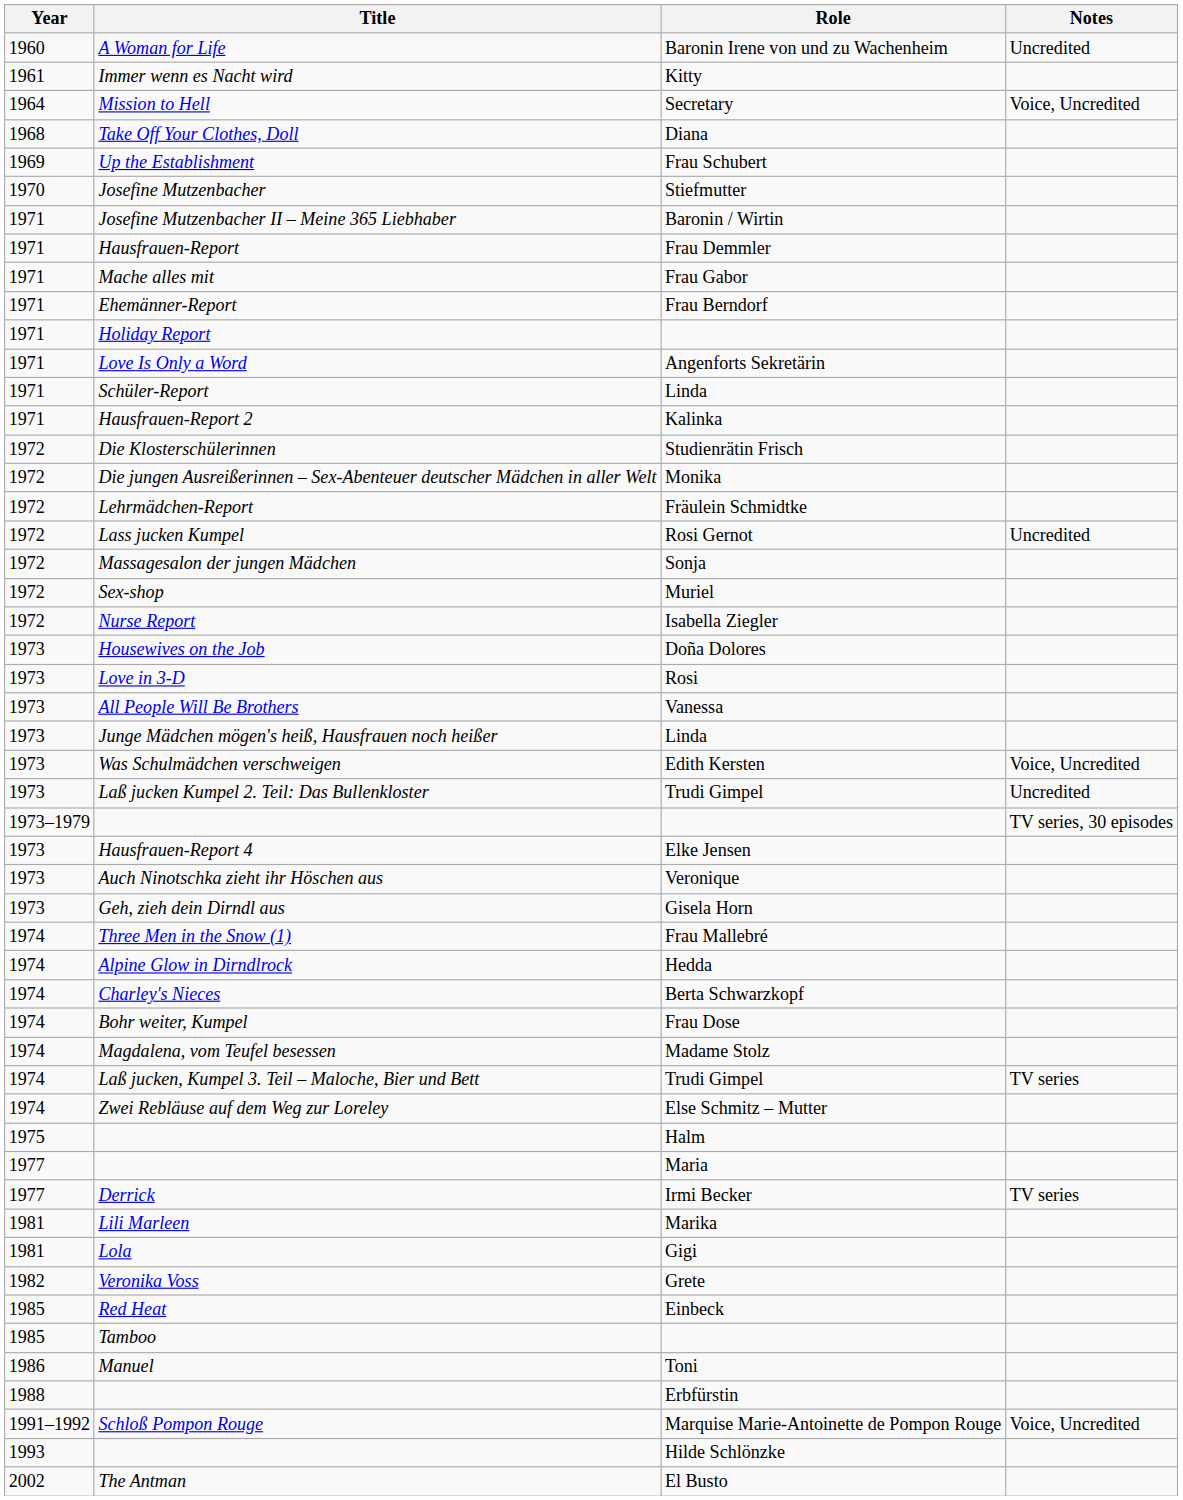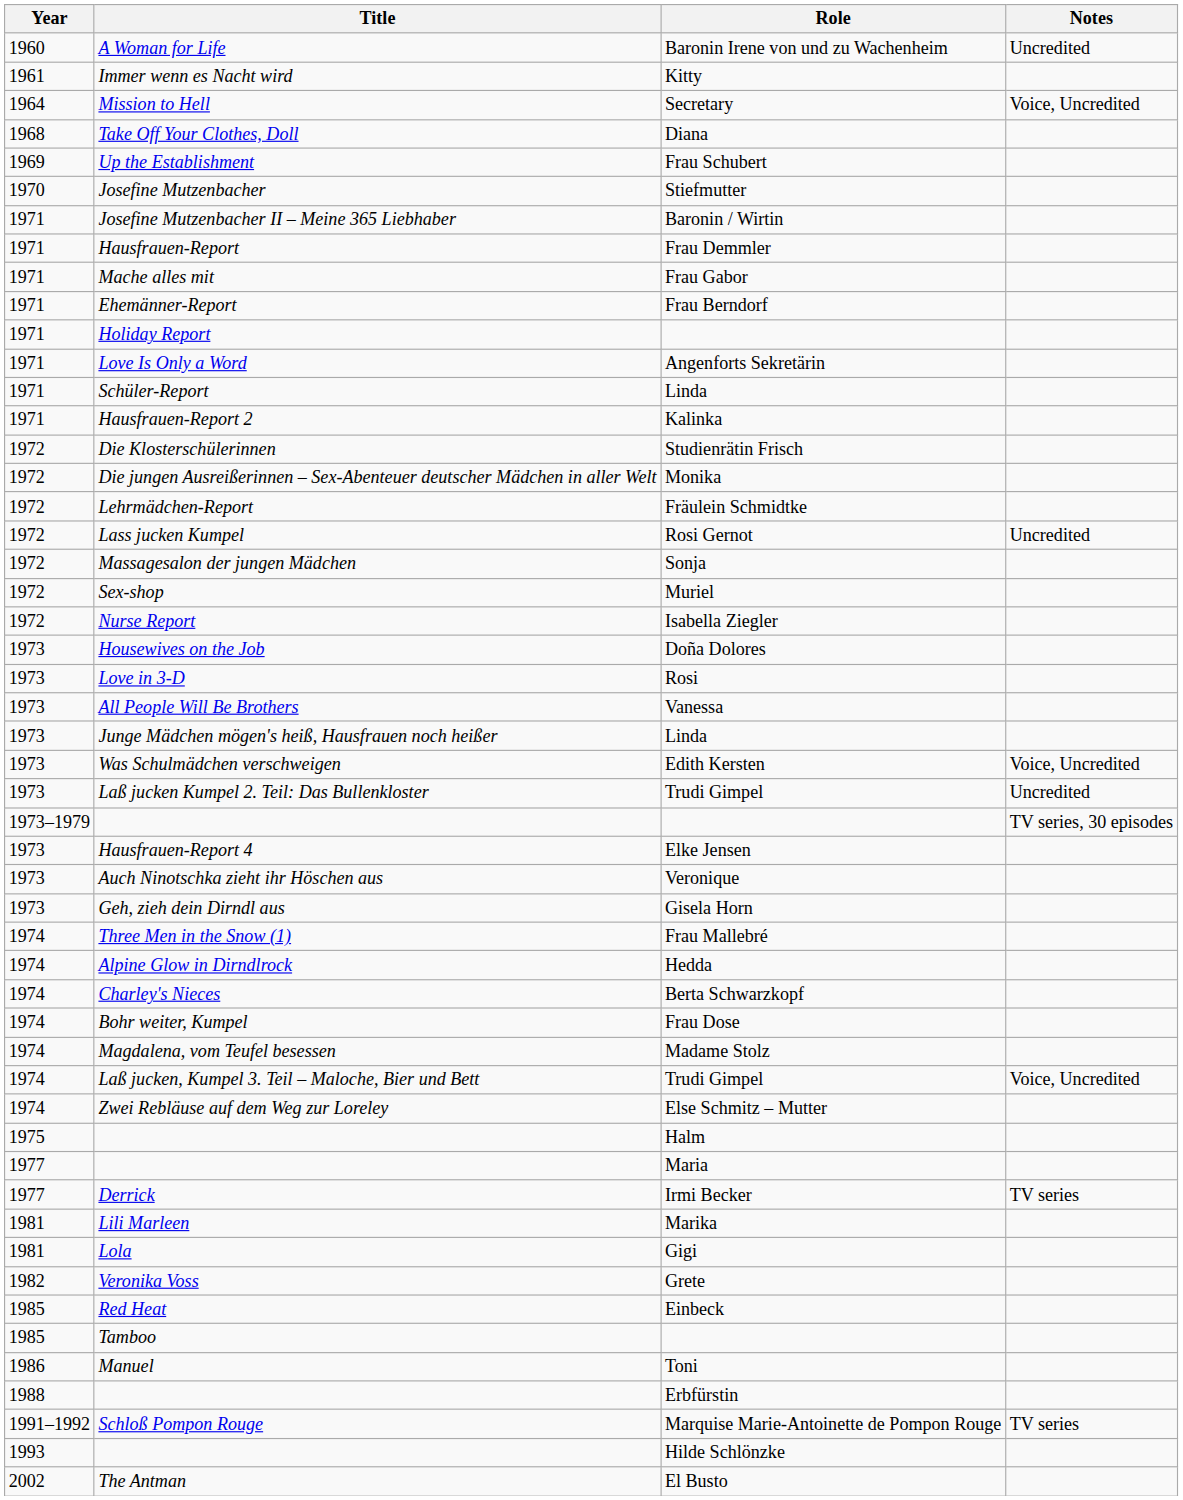 <table class="wikitable">
 <tr>
 <th>Year</th>
 <th>Title</th>
 <th>Role</th>
 <th>Notes</th>
 </tr>
 <tr>
 <td>1960</td>
 <td><em><a href='#'>A Woman for Life</a></em></td>
 <td>Baronin Irene von und zu Wachenheim</td>
 <td>Uncredited</td>
 </tr>
 <tr>
 <td>1961</td>
 <td><em>Immer wenn es Nacht wird</em></td>
 <td>Kitty</td>
 <td></td>
 </tr>
 <tr>
 <td>1964</td>
 <td><em><a href='#'>Mission to Hell</a></em></td>
 <td>Secretary</td>
 <td>Voice, Uncredited</td>
 </tr>
 <tr>
 <td>1968</td>
 <td><em><a href='#'>Take Off Your Clothes, Doll</a></em></td>
 <td>Diana</td>
 <td></td>
 </tr>
 <tr>
 <td>1969</td>
 <td><em><a href='#'>Up the Establishment</a></em></td>
 <td>Frau Schubert</td>
 <td></td>
 </tr>
 <tr>
 <td>1970</td>
 <td><em>Josefine Mutzenbacher</em></td>
 <td>Stiefmutter</td>
 <td></td>
 </tr>
 <tr>
 <td>1971</td>
 <td><em>Josefine Mutzenbacher II – Meine 365 Liebhaber</em></td>
 <td>Baronin / Wirtin</td>
 <td></td>
 </tr>
 <tr>
 <td>1971</td>
 <td><em>Hausfrauen-Report</em></td>
 <td>Frau Demmler</td>
 <td></td>
 </tr>
 <tr>
 <td>1971</td>
 <td><em>Mache alles mit</em></td>
 <td>Frau Gabor</td>
 <td></td>
 </tr>
 <tr>
 <td>1971</td>
 <td><em>Ehemänner-Report</em></td>
 <td>Frau Berndorf</td>
 <td></td>
 </tr>
 <tr>
 <td>1971</td>
 <td><em><a href='#'>Holiday Report</a></em></td>
 <td></td>
 <td></td>
 </tr>
 <tr>
 <td>1971</td>
 <td><em><a href='#'>Love Is Only a Word</a></em></td>
 <td>Angenforts Sekretärin</td>
 <td></td>
 </tr>
 <tr>
 <td>1971</td>
 <td><em>Schüler-Report</em></td>
 <td>Linda</td>
 <td></td>
 </tr>
 <tr>
 <td>1971</td>
 <td><em>Hausfrauen-Report 2</em></td>
 <td>Kalinka</td>
 <td></td>
 </tr>
 <tr>
 <td>1972</td>
 <td><em>Die Klosterschülerinnen</em></td>
 <td>Studienrätin Frisch</td>
 <td></td>
 </tr>
 <tr>
 <td>1972</td>
 <td><em>Die jungen Ausreißerinnen – Sex-Abenteuer deutscher Mädchen in aller Welt</em></td>
 <td>Monika</td>
 <td></td>
 </tr>
 <tr>
 <td>1972</td>
 <td><em>Lehrmädchen-Report</em></td>
 <td>Fräulein Schmidtke</td>
 <td></td>
 </tr>
 <tr>
 <td>1972</td>
 <td><em>Lass jucken Kumpel</em></td>
 <td>Rosi Gernot</td>
 <td>Uncredited</td>
 </tr>
 <tr>
 <td>1972</td>
 <td><em>Massagesalon der jungen Mädchen</em></td>
 <td>Sonja</td>
 <td></td>
 </tr>
 <tr>
 <td>1972</td>
 <td><em>Sex-shop</em></td>
 <td>Muriel</td>
 <td></td>
 </tr>
 <tr>
 <td>1972</td>
 <td><em><a href='#'>Nurse Report</a></em></td>
 <td>Isabella Ziegler</td>
 <td></td>
 </tr>
 <tr>
 <td>1973</td>
 <td><em><a href='#'>Housewives on the Job</a></em></td>
 <td>Doña Dolores</td>
 <td></td>
 </tr>
 <tr>
 <td>1973</td>
 <td><em><a href='#'>Love in 3-D</a></em></td>
 <td>Rosi</td>
 <td></td>
 </tr>
 <tr>
 <td>1973</td>
 <td><em><a href='#'>All People Will Be Brothers</a></em></td>
 <td>Vanessa</td>
 <td></td>
 </tr>
 <tr>
 <td>1973</td>
 <td><em>Junge Mädchen mögen's heiß, Hausfrauen noch heißer</em></td>
 <td>Linda</td>
 <td></td>
 </tr>
 <tr>
 <td>1973</td>
 <td><em>Was Schulmädchen verschweigen</em></td>
 <td>Edith Kersten</td>
 <td>Voice, Uncredited</td>
 </tr>
 <tr>
 <td>1973</td>
 <td><em>Laß jucken Kumpel 2. Teil: Das Bullenkloster</em></td>
 <td>Trudi Gimpel</td>
 <td>Uncredited</td>
 </tr>
 <tr>
 <td>1973–1979</td>
 <td><em></em></td>
 <td></td>
 <td>TV series, 30 episodes</td>
 </tr>
 <tr>
 <td>1973</td>
 <td><em>Hausfrauen-Report 4</em></td>
 <td>Elke Jensen</td>
 <td></td>
 </tr>
 <tr>
 <td>1973</td>
 <td><em>Auch Ninotschka zieht ihr Höschen aus</em></td>
 <td>Veronique</td>
 <td></td>
 </tr>
 <tr>
 <td>1973</td>
 <td><em>Geh, zieh dein Dirndl aus</em></td>
 <td>Gisela Horn</td>
 <td></td>
 </tr>
 <tr>
 <td>1974</td>
 <td><em><a href='#'>Three Men in the Snow (1)</a></em></td>
 <td>Frau Mallebré</td>
 <td></td>
 </tr>
 <tr>
 <td>1974</td>
 <td><em><a href='#'>Alpine Glow in Dirndlrock</a></em></td>
 <td>Hedda</td>
 <td></td>
 </tr>
 <tr>
 <td>1974</td>
 <td><em><a href='#'>Charley's Nieces</a></em></td>
 <td>Berta Schwarzkopf</td>
 <td></td>
 </tr>
 <tr>
 <td>1974</td>
 <td><em>Bohr weiter, Kumpel</em></td>
 <td>Frau Dose</td>
 <td></td>
 </tr>
 <tr>
 <td>1974</td>
 <td><em>Magdalena, vom Teufel besessen</em></td>
 <td>Madame Stolz</td>
 <td></td>
 </tr>
 <tr>
 <td>1974</td>
 <td><em>Laß jucken, Kumpel 3. Teil – Maloche, Bier und Bett</em></td>
 <td>Trudi Gimpel</td>
-<td>TV series</td>
+<td>Voice, Uncredited</td>
 </tr>
 <tr>
 <td>1974</td>
 <td><em>Zwei Rebläuse auf dem Weg zur Loreley</em></td>
 <td>Else Schmitz – Mutter</td>
 <td></td>
 </tr>
 <tr>
 <td>1975</td>
 <td><em></em></td>
 <td>Halm</td>
 <td></td>
 </tr>
 <tr>
 <td>1977</td>
 <td><em></em></td>
 <td>Maria</td>
 <td></td>
 </tr>
 <tr>
 <td>1977</td>
 <td><em><a href='#'>Derrick</a></em></td>
 <td>Irmi Becker</td>
 <td>TV series</td>
 </tr>
 <tr>
 <td>1981</td>
 <td><em><a href='#'>Lili Marleen</a></em></td>
 <td>Marika</td>
 <td></td>
 </tr>
 <tr>
 <td>1981</td>
 <td><em><a href='#'>Lola</a></em></td>
 <td>Gigi</td>
 <td></td>
 </tr>
 <tr>
 <td>1982</td>
 <td><em><a href='#'>Veronika Voss</a></em></td>
 <td>Grete</td>
 <td></td>
 </tr>
 <tr>
 <td>1985</td>
 <td><em><a href='#'>Red Heat</a></em></td>
 <td>Einbeck</td>
 <td></td>
 </tr>
 <tr>
 <td>1985</td>
 <td><em>Tamboo</em></td>
 <td></td>
 <td></td>
 </tr>
 <tr>
 <td>1986</td>
 <td><em>Manuel</em></td>
 <td>Toni</td>
 <td></td>
 </tr>
 <tr>
 <td>1988</td>
 <td><em></em></td>
 <td>Erbfürstin</td>
 <td></td>
 </tr>
 <tr>
 <td>1991–1992</td>
 <td><em><a href='#'>Schloß Pompon Rouge</a></em></td>
 <td>Marquise Marie-Antoinette de Pompon Rouge</td>
-<td>Voice, Uncredited</td>
+<td>TV series</td>
 </tr>
 <tr>
 <td>1993</td>
 <td><em></em></td>
 <td>Hilde Schlönzke</td>
 <td></td>
 </tr>
 <tr>
 <td>2002</td>
 <td><em>The Antman</em></td>
 <td>El Busto</td>
 <td></td>
 </tr>
 </table>
